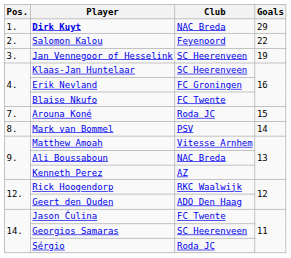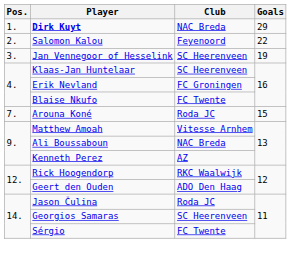 <table class="wikitable">
 <tr>
 <th>Pos.</th>
 <th>Player</th>
 <th>Club</th>
 <th>Goals</th>
 </tr>
 <tr>
 <td>1.</td>
 <td> <strong><a href='#'>Dirk Kuyt</a></strong></td>
 <td><a href='#'>NAC Breda</a></td>
 <td>29</td>
 </tr>
 <tr>
 <td>2.</td>
 <td> <a href='#'>Salomon Kalou</a></td>
 <td><a href='#'>Feyenoord</a></td>
 <td>22</td>
 </tr>
 <tr>
 <td>3.</td>
 <td> <a href='#'>Jan Vennegoor of Hesselink</a></td>
 <td><a href='#'>SC Heerenveen</a></td>
 <td>19</td>
 </tr>
 <tr>
 <td rowspan="3">4.</td>
 <td> <a href='#'>Klaas-Jan Huntelaar</a></td>
 <td><a href='#'>SC Heerenveen</a></td>
 <td rowspan="3">16</td>
 </tr>
 <tr>
 <td> <a href='#'>Erik Nevland</a></td>
 <td><a href='#'>FC Groningen</a></td>
 </tr>
 <tr>
 <td> <a href='#'>Blaise Nkufo</a></td>
 <td><a href='#'>FC Twente</a></td>
 </tr>
 <tr>
 <td>7.</td>
 <td> <a href='#'>Arouna Koné</a></td>
 <td><a href='#'>Roda JC</a></td>
 <td>15</td>
 </tr>
 <tr>
-<td>8.</td>
-<td> <a href='#'>Mark van Bommel</a></td>
-<td><a href='#'>PSV</a></td>
-<td>14</td>
-</tr>
-<tr>
 <td rowspan="3">9.</td>
 <td> <a href='#'>Matthew Amoah</a></td>
 <td><a href='#'>Vitesse Arnhem</a></td>
 <td rowspan="3">13</td>
 </tr>
 <tr>
 <td> <a href='#'>Ali Boussaboun</a></td>
 <td><a href='#'>NAC Breda</a></td>
 </tr>
 <tr>
 <td> <a href='#'>Kenneth Perez</a></td>
 <td><a href='#'>AZ</a></td>
 </tr>
 <tr>
 <td rowspan="2">12.</td>
 <td> <a href='#'>Rick Hoogendorp</a></td>
 <td><a href='#'>RKC Waalwijk</a></td>
 <td rowspan="2">12</td>
 </tr>
 <tr>
 <td> <a href='#'>Geert den Ouden</a></td>
 <td><a href='#'>ADO Den Haag</a></td>
 </tr>
 <tr>
 <td rowspan="3">14.</td>
 <td> <a href='#'>Jason Čulina</a></td>
-<td><a href='#'>FC Twente</a></td>
+<td><a href='#'>Roda JC</a></td>
 <td rowspan="3">11</td>
 </tr>
 <tr>
 <td> <a href='#'>Georgios Samaras</a></td>
 <td><a href='#'>SC Heerenveen</a></td>
 </tr>
 <tr>
 <td> <a href='#'>Sérgio</a></td>
-<td><a href='#'>Roda JC</a></td>
+<td><a href='#'>FC Twente</a></td>
 </tr>
 </table>
